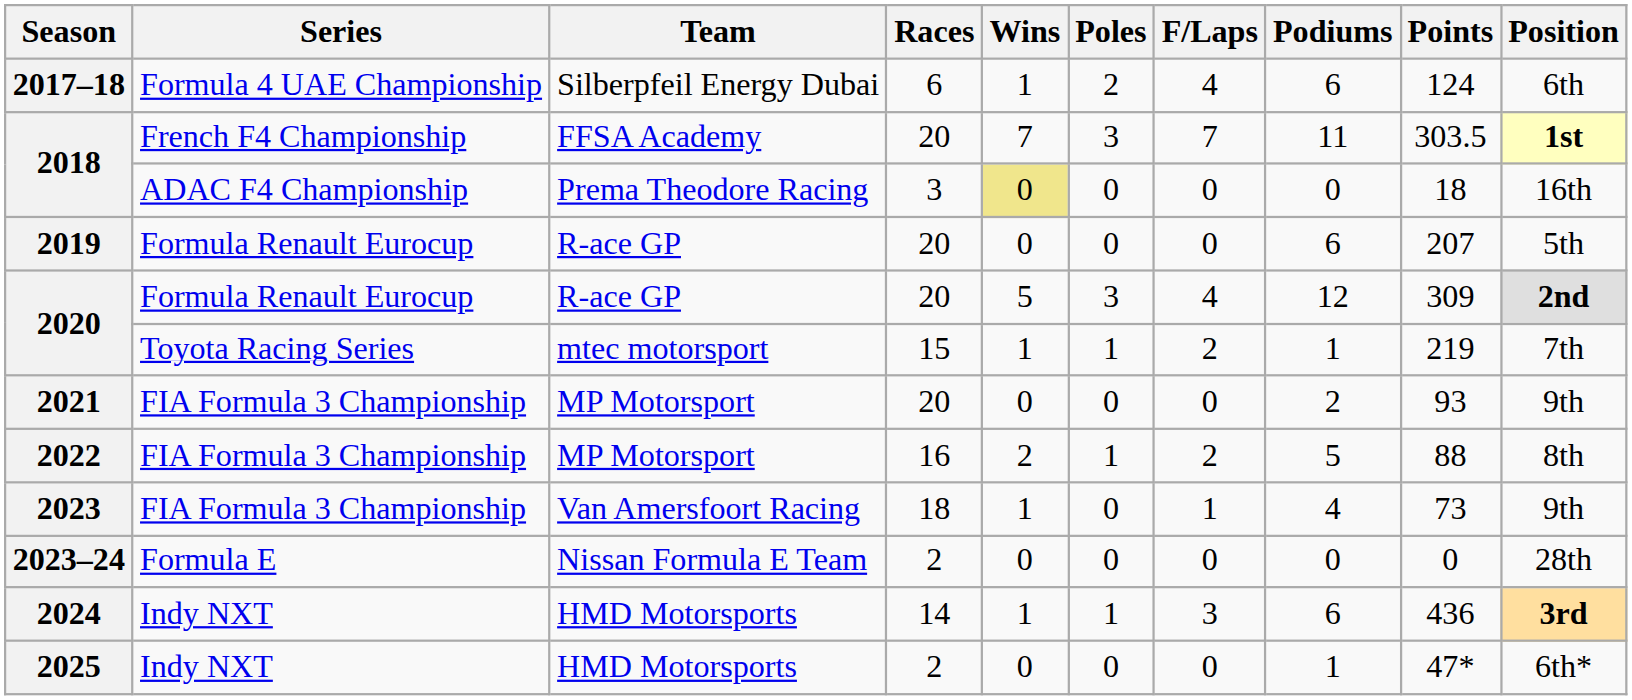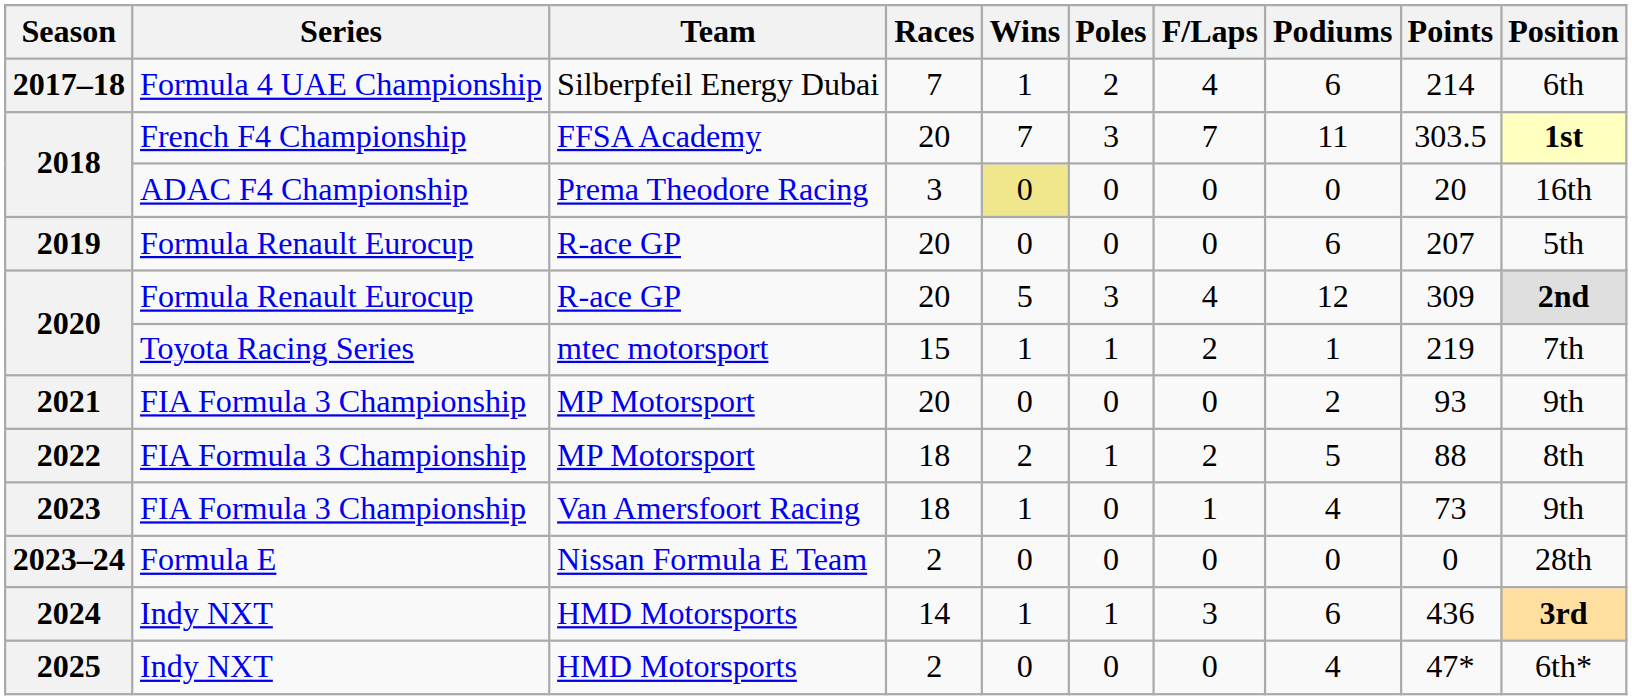 <table class="wikitable" style="font-size: 90%; text-align:center">
 <tr>
 <th>Season</th>
 <th>Series</th>
 <th>Team</th>
 <th>Races</th>
 <th>Wins</th>
 <th>Poles</th>
 <th>F/Laps</th>
 <th>Podiums</th>
 <th>Points</th>
 <th>Position</th>
 </tr>
 <tr>
 <th nowrap>2017–18</th>
 <td align=left nowrap><a href='#'>Formula 4 UAE Championship</a></td>
 <td align=left nowrap>Silberpfeil Energy Dubai</td>
-<td>6</td>
+<td>7</td>
 <td>1</td>
 <td>2</td>
 <td>4</td>
 <td>6</td>
-<td>124</td>
+<td>214</td>
 <td>6th</td>
 </tr>
 <tr>
 <th rowspan=2>2018</th>
 <td align=left><a href='#'>French F4 Championship</a></td>
 <td align=left><a href='#'>FFSA Academy</a></td>
 <td>20</td>
 <td>7</td>
 <td>3</td>
 <td>7</td>
 <td>11</td>
 <td>303.5</td>
 <td style="background:#FFFFBF;"><strong>1st</strong></td>
 </tr>
 <tr>
 <td align=left><a href='#'>ADAC F4 Championship</a></td>
 <td align=left><a href='#'>Prema Theodore Racing</a></td>
 <td>3</td>
 <td style="background: khaki;">0</td>
 <td>0</td>
 <td>0</td>
 <td>0</td>
-<td>18</td>
+<td>20</td>
 <td>16th</td>
 </tr>
 <tr>
 <th>2019</th>
 <td align=left><a href='#'>Formula Renault Eurocup</a></td>
 <td align=left><a href='#'>R-ace GP</a></td>
 <td>20</td>
 <td>0</td>
 <td>0</td>
 <td>0</td>
 <td>6</td>
 <td>207</td>
 <td>5th</td>
 </tr>
 <tr>
 <th rowspan=2>2020</th>
 <td align=left><a href='#'>Formula Renault Eurocup</a></td>
 <td align=left><a href='#'>R-ace GP</a></td>
 <td>20</td>
 <td>5</td>
 <td>3</td>
 <td>4</td>
 <td>12</td>
 <td>309</td>
 <td style="background:#DFDFDF;"><strong>2nd</strong></td>
 </tr>
 <tr>
 <td align=left><a href='#'>Toyota Racing Series</a></td>
 <td align=left><a href='#'>mtec motorsport</a></td>
 <td>15</td>
 <td>1</td>
 <td>1</td>
 <td>2</td>
 <td>1</td>
 <td>219</td>
 <td>7th</td>
 </tr>
 <tr>
 <th>2021</th>
 <td align=left><a href='#'>FIA Formula 3 Championship</a></td>
 <td align=left><a href='#'>MP Motorsport</a></td>
 <td>20</td>
 <td>0</td>
 <td>0</td>
 <td>0</td>
 <td>2</td>
 <td>93</td>
 <td>9th</td>
 </tr>
 <tr>
 <th>2022</th>
 <td align=left><a href='#'>FIA Formula 3 Championship</a></td>
 <td align=left><a href='#'>MP Motorsport</a></td>
-<td>16</td>
+<td>18</td>
 <td>2</td>
 <td>1</td>
 <td>2</td>
 <td>5</td>
 <td>88</td>
 <td>8th</td>
 </tr>
 <tr>
 <th>2023</th>
 <td align=left><a href='#'>FIA Formula 3 Championship</a></td>
 <td align=left><a href='#'>Van Amersfoort Racing</a></td>
 <td>18</td>
 <td>1</td>
 <td>0</td>
 <td>1</td>
 <td>4</td>
 <td>73</td>
 <td>9th</td>
 </tr>
 <tr>
 <th>2023–24</th>
 <td align=left><a href='#'>Formula E</a></td>
 <td align=left><a href='#'>Nissan Formula E Team</a></td>
 <td>2</td>
 <td>0</td>
 <td>0</td>
 <td>0</td>
 <td>0</td>
 <td>0</td>
 <td>28th</td>
 </tr>
 <tr>
 <th>2024</th>
 <td align=left><a href='#'>Indy NXT</a></td>
 <td align=left><a href='#'>HMD Motorsports</a></td>
 <td>14</td>
 <td>1</td>
 <td>1</td>
 <td>3</td>
 <td>6</td>
 <td>436</td>
 <td style="background:#FFDF9F;"><strong>3rd</strong></td>
 </tr>
 <tr>
 <th>2025</th>
 <td align=left><a href='#'>Indy NXT</a></td>
 <td align=left><a href='#'>HMD Motorsports</a></td>
 <td>2</td>
 <td>0</td>
 <td>0</td>
 <td>0</td>
-<td>1</td>
+<td>4</td>
 <td>47*</td>
 <td>6th*</td>
 </tr>
 </table>
